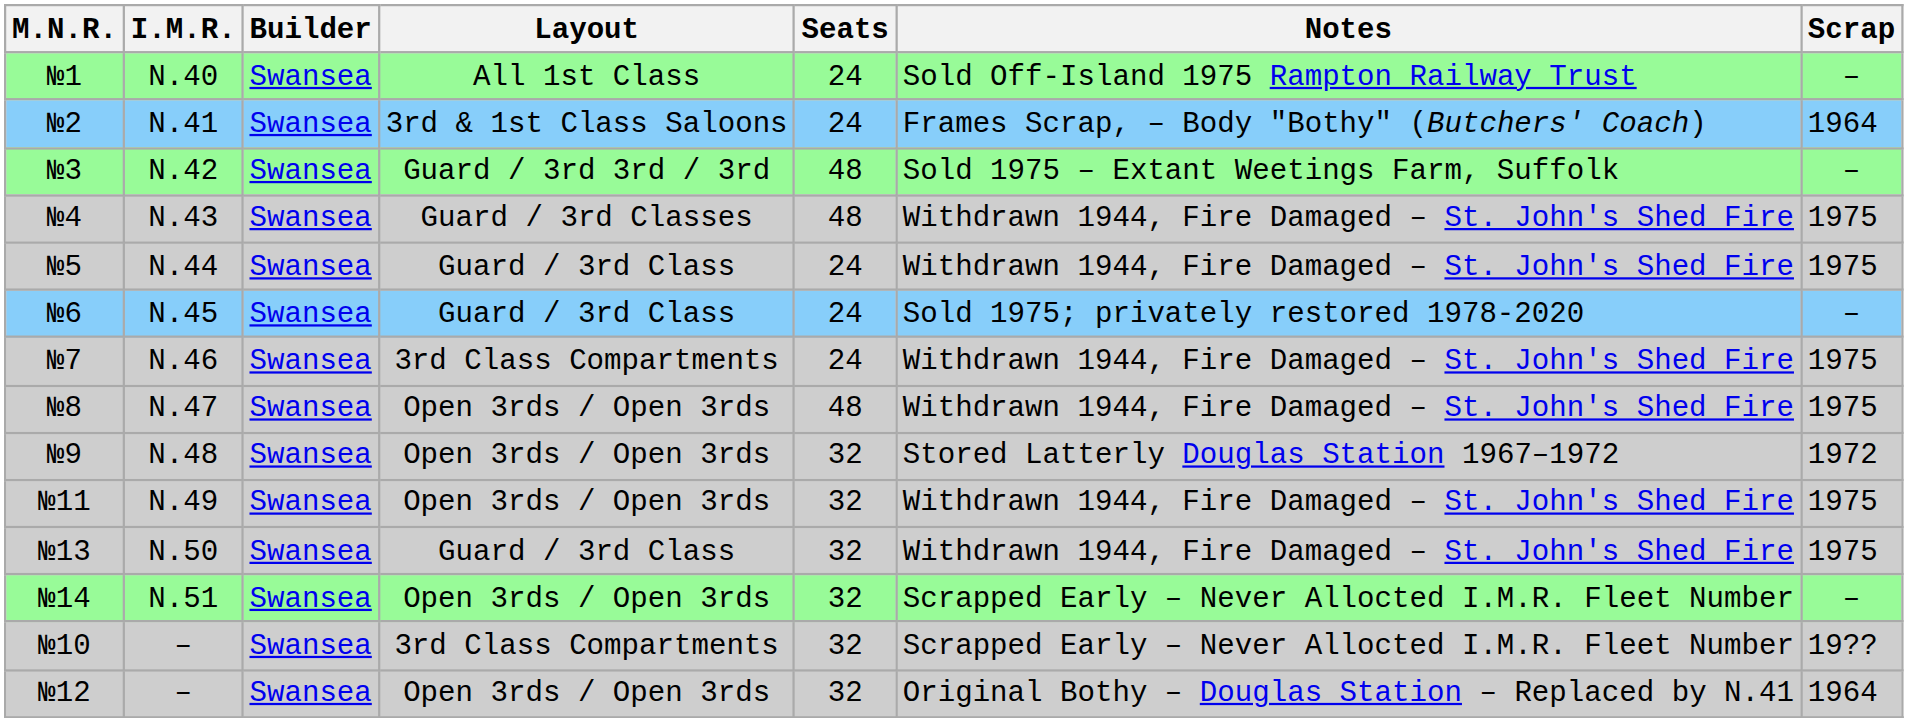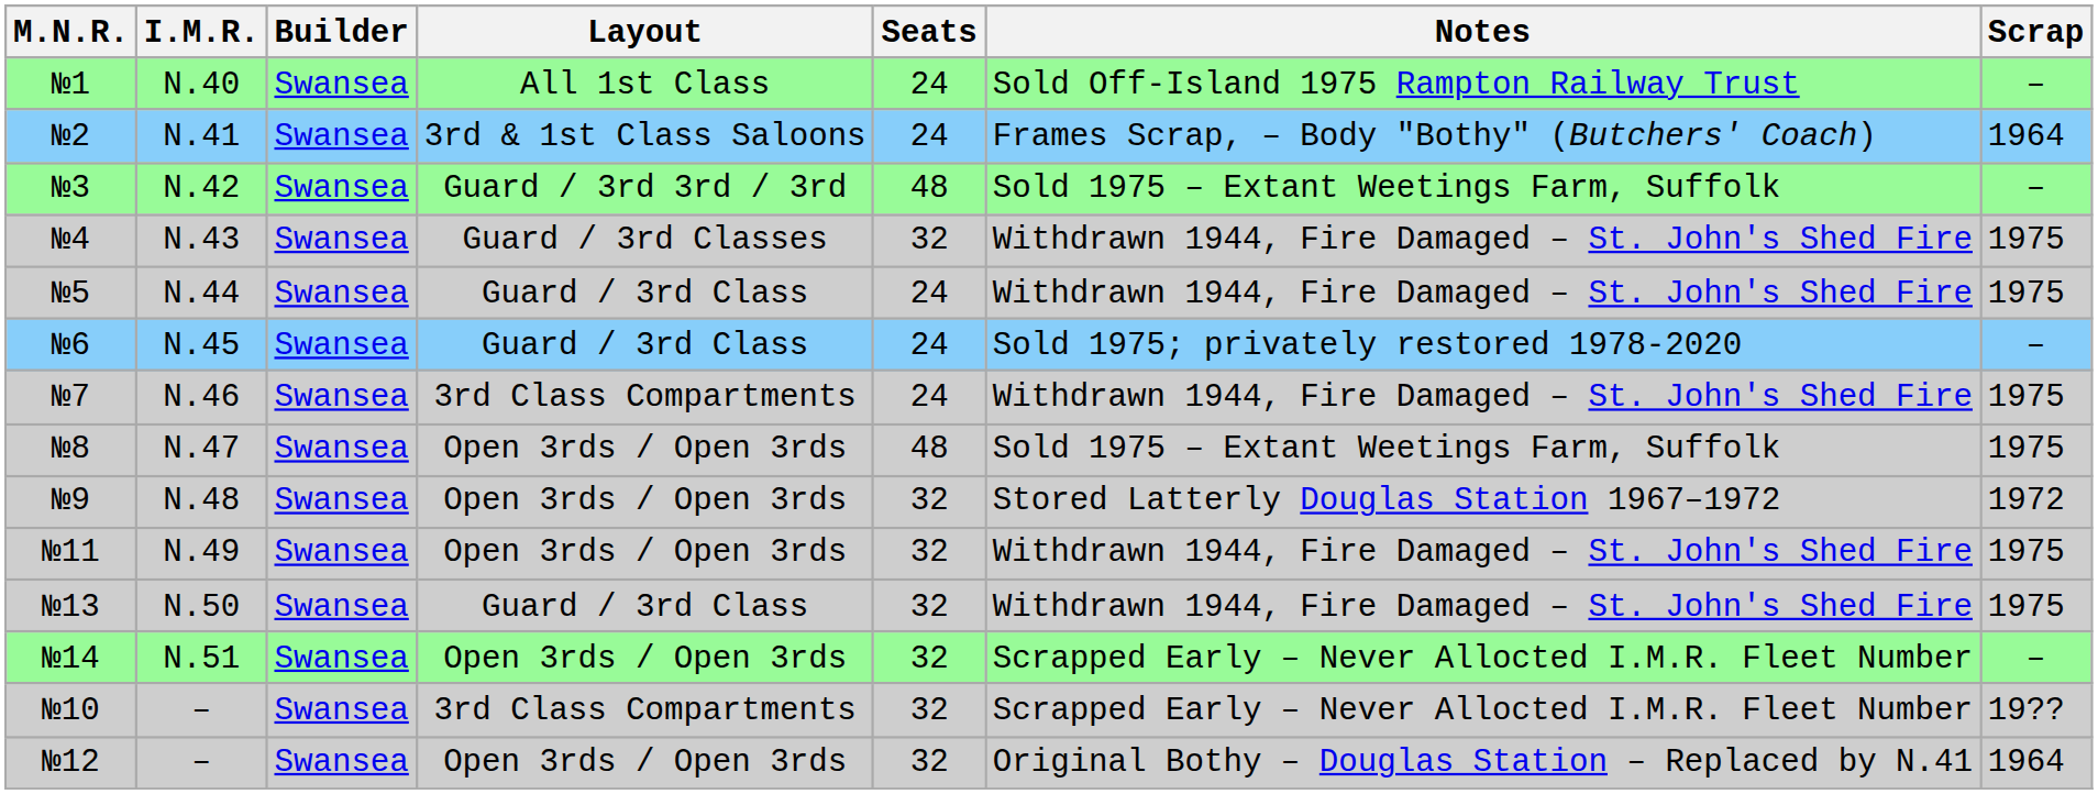 <table class="wikitable">
 <tr>
 <th>M.N.R.</th>
 <th>I.M.R.</th>
 <th>Builder</th>
 <th>Layout</th>
 <th>Seats</th>
 <th>Notes</th>
 <th>Scrap</th>
 </tr>
 <tr bgcolor=#98fb98>
 <td align="center">№1</td>
 <td align="center">N.40</td>
 <td align="center"><a href='#'>Swansea</a></td>
 <td align="center">All 1st Class</td>
 <td align="center">24</td>
 <td>Sold Off-Island 1975 <a href='#'>Rampton Railway Trust</a></td>
 <td align="center">–</td>
 </tr>
 <tr bgcolor=#87cefa>
 <td align="center">№2</td>
 <td align="center">N.41</td>
 <td align="center"><a href='#'>Swansea</a></td>
 <td align="center">3rd & 1st Class Saloons</td>
 <td align="center">24</td>
 <td>Frames Scrap, – Body "Bothy" (<em>Butchers' Coach</em>)</td>
 <td>1964</td>
 </tr>
 <tr bgcolor=#98fb98>
 <td align="center">№3</td>
 <td align="center">N.42</td>
 <td align="center"><a href='#'>Swansea</a></td>
 <td align="center">Guard / 3rd 3rd / 3rd</td>
 <td align="center">48</td>
 <td>Sold 1975 – Extant Weetings Farm, Suffolk</td>
 <td align="center">–</td>
 </tr>
 <tr bgcolor=#cecece>
 <td align="center">№4</td>
 <td align="center">N.43</td>
 <td align="center"><a href='#'>Swansea</a></td>
 <td align="center">Guard / 3rd Classes</td>
-<td align="center">48</td>
+<td align="center">32</td>
 <td>Withdrawn 1944, Fire Damaged – <a href='#'>St. John's Shed Fire</a></td>
 <td>1975</td>
 </tr>
 <tr bgcolor=#cecece>
 <td align="center">№5</td>
 <td align="center">N.44</td>
 <td align="center"><a href='#'>Swansea</a></td>
 <td align="center">Guard / 3rd Class</td>
 <td align="center">24</td>
 <td>Withdrawn 1944, Fire Damaged – <a href='#'>St. John's Shed Fire</a></td>
 <td>1975</td>
 </tr>
 <tr bgcolor=#87cefa>
 <td align="center">№6</td>
 <td align="center">N.45</td>
 <td align="center"><a href='#'>Swansea</a></td>
 <td align="center">Guard / 3rd Class</td>
 <td align="center">24</td>
 <td>Sold 1975; privately restored 1978-2020</td>
 <td align="center">–</td>
 </tr>
 <tr bgcolor=#cecece>
 <td align="center">№7</td>
 <td align="center">N.46</td>
 <td align="center"><a href='#'>Swansea</a></td>
 <td align="center">3rd Class Compartments</td>
 <td align="center">24</td>
 <td>Withdrawn 1944, Fire Damaged – <a href='#'>St. John's Shed Fire</a></td>
 <td>1975</td>
 </tr>
 <tr bgcolor=#cecece>
 <td align="center">№8</td>
 <td align="center">N.47</td>
 <td align="center"><a href='#'>Swansea</a></td>
 <td align="center">Open 3rds / Open 3rds</td>
 <td align="center">48</td>
-<td>Withdrawn 1944, Fire Damaged – <a href='#'>St. John's Shed Fire</a></td>
+<td>Sold 1975 – Extant Weetings Farm, Suffolk</td>
 <td>1975</td>
 </tr>
 <tr bgcolor=#cecece>
 <td align="center">№9</td>
 <td align="center">N.48</td>
 <td align="center"><a href='#'>Swansea</a></td>
 <td align="center">Open 3rds / Open 3rds</td>
 <td align="center">32</td>
 <td>Stored Latterly <a href='#'>Douglas Station</a> 1967–1972</td>
 <td>1972</td>
 </tr>
 <tr bgcolor=#cecece>
 <td align="center">№11</td>
 <td align="center">N.49</td>
 <td align="center"><a href='#'>Swansea</a></td>
 <td align="center">Open 3rds / Open 3rds</td>
 <td align="center">32</td>
 <td>Withdrawn 1944, Fire Damaged – <a href='#'>St. John's Shed Fire</a></td>
 <td>1975</td>
 </tr>
 <tr bgcolor=#cecece>
 <td align="center">№13</td>
 <td align="center">N.50</td>
 <td align="center"><a href='#'>Swansea</a></td>
 <td align="center">Guard / 3rd Class</td>
 <td align="center">32</td>
 <td>Withdrawn 1944, Fire Damaged – <a href='#'>St. John's Shed Fire</a></td>
 <td>1975</td>
 </tr>
 <tr bgcolor=#98fb98>
 <td align="center">№14</td>
 <td align="center">N.51</td>
 <td align="center"><a href='#'>Swansea</a></td>
 <td align="center">Open 3rds / Open 3rds</td>
 <td align="center">32</td>
 <td>Scrapped Early – Never Allocted I.M.R. Fleet Number</td>
 <td align="center">–</td>
 </tr>
 <tr bgcolor=#cecece>
 <td align="center">№10</td>
 <td align="center">–</td>
 <td align="center"><a href='#'>Swansea</a></td>
 <td align="center">3rd Class Compartments</td>
 <td align="center">32</td>
 <td>Scrapped Early – Never Allocted I.M.R. Fleet Number</td>
 <td>19??</td>
 </tr>
 <tr bgcolor=#cecece>
 <td align="center">№12</td>
 <td align="center">–</td>
 <td align="center"><a href='#'>Swansea</a></td>
 <td align="center">Open 3rds / Open 3rds</td>
 <td align="center">32</td>
 <td>Original Bothy – <a href='#'>Douglas Station</a> – Replaced by N.41</td>
 <td>1964</td>
 </tr>
 <tr>
 </tr>
 </table>
